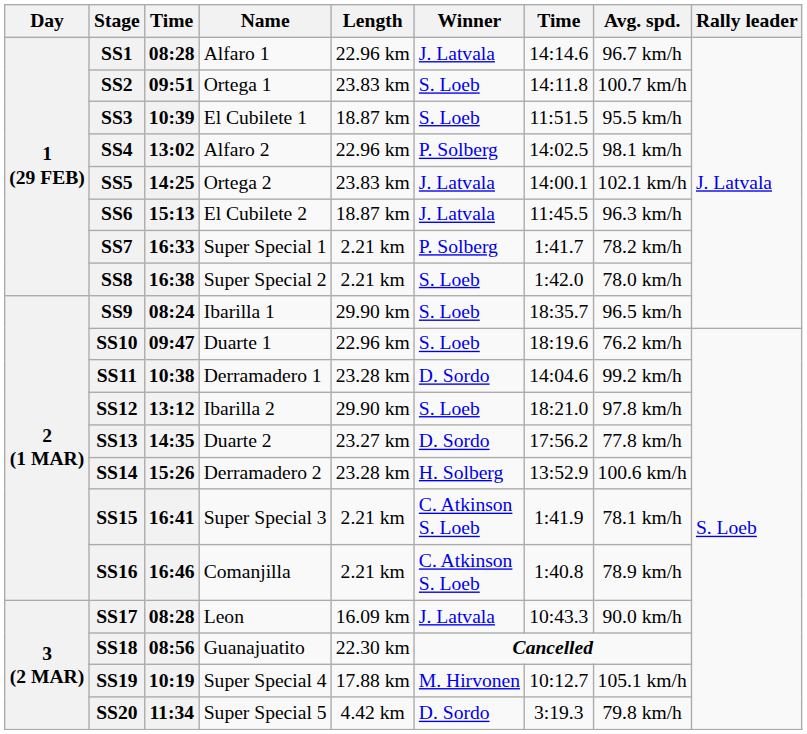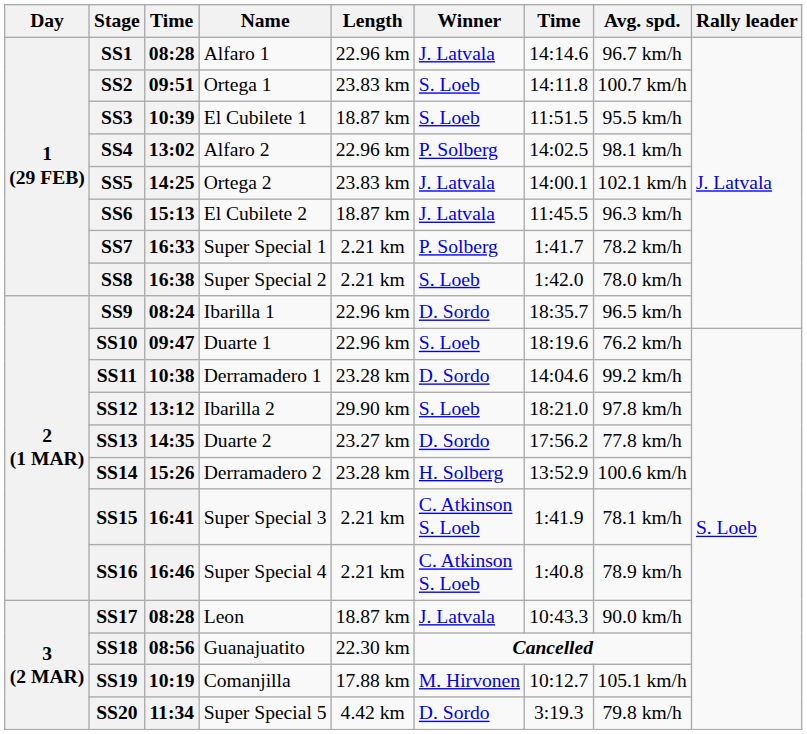 <table class="wikitable" style="text-align: center; font-size: 90%; max-width: 950px;">
 <tr>
 <th>Day</th>
 <th>Stage</th>
 <th>Time</th>
 <th>Name</th>
 <th>Length</th>
 <th>Winner</th>
 <th>Time</th>
 <th>Avg. spd.</th>
 <th>Rally leader</th>
 </tr>
 <tr>
 <th rowspan="8">1<br>(29 FEB)</th>
 <th>SS1</th>
 <th>08:28</th>
 <td align=left>Alfaro 1</td>
 <td>22.96 km</td>
 <td align=left> <a href='#'>J. Latvala</a></td>
 <td>14:14.6</td>
 <td>96.7 km/h</td>
 <td align=left rowspan="9"> <a href='#'>J. Latvala</a></td>
 </tr>
 <tr>
 <th>SS2</th>
 <th>09:51</th>
 <td align=left>Ortega 1</td>
 <td>23.83 km</td>
 <td align=left> <a href='#'>S. Loeb</a></td>
 <td>14:11.8</td>
 <td>100.7 km/h</td>
 </tr>
 <tr>
 <th>SS3</th>
 <th>10:39</th>
 <td align=left>El Cubilete 1</td>
 <td>18.87 km</td>
 <td align=left> <a href='#'>S. Loeb</a></td>
 <td>11:51.5</td>
 <td>95.5 km/h</td>
 </tr>
 <tr>
 <th>SS4</th>
 <th>13:02</th>
 <td align=left>Alfaro 2</td>
 <td>22.96 km</td>
 <td align=left> <a href='#'>P. Solberg</a></td>
 <td>14:02.5</td>
 <td>98.1 km/h</td>
 </tr>
 <tr>
 <th>SS5</th>
 <th>14:25</th>
 <td align=left>Ortega 2</td>
 <td>23.83 km</td>
 <td align=left> <a href='#'>J. Latvala</a></td>
 <td>14:00.1</td>
 <td>102.1 km/h</td>
 </tr>
 <tr>
 <th>SS6</th>
 <th>15:13</th>
 <td align=left>El Cubilete 2</td>
 <td>18.87 km</td>
 <td align=left> <a href='#'>J. Latvala</a></td>
 <td>11:45.5</td>
 <td>96.3 km/h</td>
 </tr>
 <tr>
 <th>SS7</th>
 <th>16:33</th>
 <td align=left>Super Special 1</td>
 <td>2.21 km</td>
 <td align=left> <a href='#'>P. Solberg</a></td>
 <td>1:41.7</td>
 <td>78.2 km/h</td>
 </tr>
 <tr>
 <th>SS8</th>
 <th>16:38</th>
 <td align=left>Super Special 2</td>
 <td>2.21 km</td>
 <td align=left> <a href='#'>S. Loeb</a></td>
 <td>1:42.0</td>
 <td>78.0 km/h</td>
 </tr>
 <tr>
 <th rowspan="8">2<br>(1 MAR)</th>
 <th>SS9</th>
 <th>08:24</th>
 <td align=left>Ibarilla 1</td>
-<td>29.90 km</td>
-<td align=left> <a href='#'>S. Loeb</a></td>
+<td>22.96 km</td>
+<td align=left> <a href='#'>D. Sordo</a></td>
 <td>18:35.7</td>
 <td>96.5 km/h</td>
 </tr>
 <tr>
 <th>SS10</th>
 <th>09:47</th>
 <td align=left>Duarte 1</td>
 <td>22.96 km</td>
 <td align=left> <a href='#'>S. Loeb</a></td>
 <td>18:19.6</td>
 <td>76.2 km/h</td>
 <td align=left rowspan="11"> <a href='#'>S. Loeb</a></td>
 </tr>
 <tr>
 <th>SS11</th>
 <th>10:38</th>
 <td align=left>Derramadero 1</td>
 <td>23.28 km</td>
 <td align=left> <a href='#'>D. Sordo</a></td>
 <td>14:04.6</td>
 <td>99.2 km/h</td>
 </tr>
 <tr>
 <th>SS12</th>
 <th>13:12</th>
 <td align=left>Ibarilla 2</td>
 <td>29.90 km</td>
 <td align=left> <a href='#'>S. Loeb</a></td>
 <td>18:21.0</td>
 <td>97.8 km/h</td>
 </tr>
 <tr>
 <th>SS13</th>
 <th>14:35</th>
 <td align=left>Duarte 2</td>
 <td>23.27 km</td>
 <td align=left> <a href='#'>D. Sordo</a></td>
 <td>17:56.2</td>
 <td>77.8 km/h</td>
 </tr>
 <tr>
 <th>SS14</th>
 <th>15:26</th>
 <td align=left>Derramadero 2</td>
 <td>23.28 km</td>
 <td align=left> <a href='#'>H. Solberg</a></td>
 <td>13:52.9</td>
 <td>100.6 km/h</td>
 </tr>
 <tr>
 <th>SS15</th>
 <th>16:41</th>
 <td align=left>Super Special 3</td>
 <td>2.21 km</td>
 <td align=left> <a href='#'>C. Atkinson</a><br> <a href='#'>S. Loeb</a></td>
 <td>1:41.9</td>
 <td>78.1 km/h</td>
 </tr>
 <tr>
 <th>SS16</th>
 <th>16:46</th>
-<td align=left>Comanjilla</td>
+<td align=left>Super Special 4</td>
 <td>2.21 km</td>
 <td align=left> <a href='#'>C. Atkinson</a><br> <a href='#'>S. Loeb</a></td>
 <td>1:40.8</td>
 <td>78.9 km/h</td>
 </tr>
 <tr>
 <th rowspan="4">3<br>(2 MAR)</th>
 <th>SS17</th>
 <th>08:28</th>
 <td align=left>Leon</td>
-<td>16.09 km</td>
+<td>18.87 km</td>
 <td align=left> <a href='#'>J. Latvala</a></td>
 <td>10:43.3</td>
 <td>90.0 km/h</td>
 </tr>
 <tr>
 <th>SS18</th>
 <th>08:56</th>
 <td align=left>Guanajuatito</td>
 <td>22.30 km</td>
 <td colspan="3"><strong><em>Cancelled</em></strong> </td>
 </tr>
 <tr>
 <th>SS19</th>
 <th>10:19</th>
-<td align=left>Super Special 4</td>
+<td align=left>Comanjilla</td>
 <td>17.88 km</td>
 <td align=left> <a href='#'>M. Hirvonen</a></td>
 <td>10:12.7</td>
 <td>105.1 km/h</td>
 </tr>
 <tr>
 <th>SS20</th>
 <th>11:34</th>
 <td align=left>Super Special 5</td>
 <td>4.42 km</td>
 <td align=left> <a href='#'>D. Sordo</a></td>
 <td>3:19.3</td>
 <td>79.8 km/h</td>
 </tr>
 </table>
